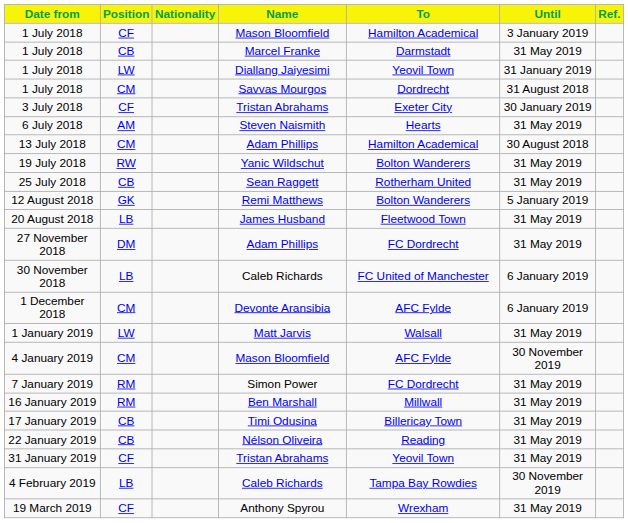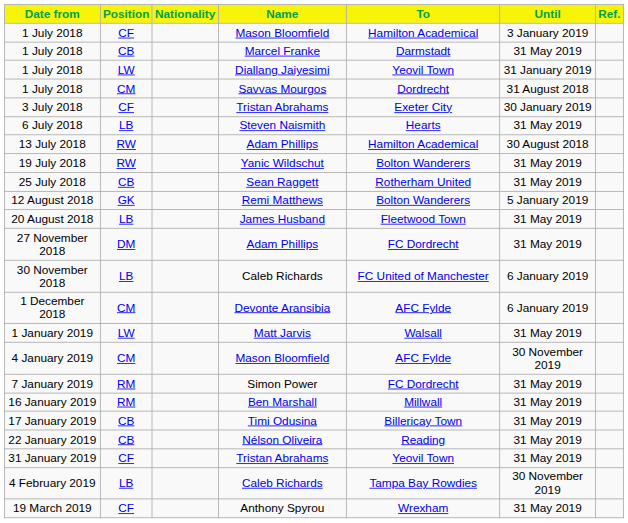 <table class="wikitable"  style="text-align:center; font-size:90%; ">
 <tr>
 <th style="background:#F7F408; color:#00A050; width:110px;">Date from</th>
 <th style="background:#F7F408; color:#00A050; width:50px;">Position</th>
 <th style="background:#F7F408; color:#00A050; width:50px;">Nationality</th>
 <th style="background:#F7F408; color:#00A050; width:150px;">Name</th>
 <th style="background:#F7F408; color:#00A050; width:180px;">To</th>
 <th style="background:#F7F408; color:#00A050; width:110px;">Until</th>
 <th style="background:#F7F408; color:#00A050; width:25px;">Ref.</th>
 </tr>
 <tr>
 <td>1 July 2018</td>
 <td><a href='#'>CF</a></td>
 <td></td>
 <td><a href='#'>Mason Bloomfield</a></td>
 <td> <a href='#'>Hamilton Academical</a></td>
 <td>3 January 2019</td>
 <td></td>
 </tr>
 <tr>
 <td>1 July 2018</td>
 <td><a href='#'>CB</a></td>
 <td></td>
 <td><a href='#'>Marcel Franke</a></td>
 <td> <a href='#'>Darmstadt</a></td>
 <td>31 May 2019</td>
 <td></td>
 </tr>
 <tr>
 <td>1 July 2018</td>
 <td><a href='#'>LW</a></td>
 <td></td>
 <td><a href='#'>Diallang Jaiyesimi</a></td>
 <td> <a href='#'>Yeovil Town</a></td>
 <td>31 January 2019</td>
 <td></td>
 </tr>
 <tr>
 <td>1 July 2018</td>
 <td><a href='#'>CM</a></td>
 <td></td>
 <td><a href='#'>Savvas Mourgos</a></td>
 <td> <a href='#'>Dordrecht</a></td>
 <td>31 August 2018</td>
 <td></td>
 </tr>
 <tr>
 <td>3 July 2018</td>
 <td><a href='#'>CF</a></td>
 <td></td>
 <td><a href='#'>Tristan Abrahams</a></td>
 <td> <a href='#'>Exeter City</a></td>
 <td>30 January 2019</td>
 <td></td>
 </tr>
 <tr>
 <td>6 July 2018</td>
-<td><a href='#'>AM</a></td>
+<td><a href='#'>LB</a></td>
 <td></td>
 <td><a href='#'>Steven Naismith</a></td>
 <td> <a href='#'>Hearts</a></td>
 <td>31 May 2019</td>
 <td></td>
 </tr>
 <tr>
 <td>13 July 2018</td>
-<td><a href='#'>CM</a></td>
+<td><a href='#'>RW</a></td>
 <td></td>
 <td><a href='#'>Adam Phillips</a></td>
 <td> <a href='#'>Hamilton Academical</a></td>
 <td>30 August 2018</td>
 <td></td>
 </tr>
 <tr>
 <td>19 July 2018</td>
 <td><a href='#'>RW</a></td>
 <td></td>
 <td><a href='#'>Yanic Wildschut</a></td>
 <td> <a href='#'>Bolton Wanderers</a></td>
 <td>31 May 2019</td>
 <td></td>
 </tr>
 <tr>
 <td>25 July 2018</td>
 <td><a href='#'>CB</a></td>
 <td></td>
 <td><a href='#'>Sean Raggett</a></td>
 <td> <a href='#'>Rotherham United</a></td>
 <td>31 May 2019</td>
 <td></td>
 </tr>
 <tr>
 <td>12 August 2018</td>
 <td><a href='#'>GK</a></td>
 <td></td>
 <td><a href='#'>Remi Matthews</a></td>
 <td> <a href='#'>Bolton Wanderers</a></td>
 <td>5 January 2019</td>
 <td></td>
 </tr>
 <tr>
 <td>20 August 2018</td>
 <td><a href='#'>LB</a></td>
 <td></td>
 <td><a href='#'>James Husband</a></td>
 <td> <a href='#'>Fleetwood Town</a></td>
 <td>31 May 2019</td>
 <td></td>
 </tr>
 <tr>
 <td>27 November 2018</td>
 <td><a href='#'>DM</a></td>
 <td></td>
 <td><a href='#'>Adam Phillips</a></td>
 <td> <a href='#'>FC Dordrecht</a></td>
 <td>31 May 2019</td>
 <td></td>
 </tr>
 <tr>
 <td>30 November 2018</td>
 <td><a href='#'>LB</a></td>
 <td></td>
 <td>Caleb Richards</td>
 <td> <a href='#'>FC United of Manchester</a></td>
 <td>6 January 2019</td>
 <td></td>
 </tr>
 <tr>
 <td>1 December 2018</td>
 <td><a href='#'>CM</a></td>
 <td></td>
 <td><a href='#'>Devonte Aransibia</a></td>
 <td> <a href='#'>AFC Fylde</a></td>
 <td>6 January 2019</td>
 <td></td>
 </tr>
 <tr>
 <td>1 January 2019</td>
 <td><a href='#'>LW</a></td>
 <td></td>
 <td><a href='#'>Matt Jarvis</a></td>
 <td> <a href='#'>Walsall</a></td>
 <td>31 May 2019</td>
 <td></td>
 </tr>
 <tr>
 <td>4 January 2019</td>
 <td><a href='#'>CM</a></td>
 <td></td>
 <td><a href='#'>Mason Bloomfield</a></td>
 <td> <a href='#'>AFC Fylde</a></td>
 <td>30 November 2019</td>
 <td></td>
 </tr>
 <tr>
 <td>7 January 2019</td>
 <td><a href='#'>RM</a></td>
 <td></td>
 <td>Simon Power</td>
 <td> <a href='#'>FC Dordrecht</a></td>
 <td>31 May 2019</td>
 <td></td>
 </tr>
 <tr>
 <td>16 January 2019</td>
 <td><a href='#'>RM</a></td>
 <td></td>
 <td><a href='#'>Ben Marshall</a></td>
 <td> <a href='#'>Millwall</a></td>
 <td>31 May 2019</td>
 <td></td>
 </tr>
 <tr>
 <td>17 January 2019</td>
 <td><a href='#'>CB</a></td>
 <td></td>
 <td><a href='#'>Timi Odusina</a></td>
 <td> <a href='#'>Billericay Town</a></td>
 <td>31 May 2019</td>
 <td></td>
 </tr>
 <tr>
 <td>22 January 2019</td>
 <td><a href='#'>CB</a></td>
 <td></td>
 <td><a href='#'>Nélson Oliveira</a></td>
 <td> <a href='#'>Reading</a></td>
 <td>31 May 2019</td>
 <td></td>
 </tr>
 <tr>
 <td>31 January 2019</td>
 <td><a href='#'>CF</a></td>
 <td></td>
 <td><a href='#'>Tristan Abrahams</a></td>
 <td> <a href='#'>Yeovil Town</a></td>
 <td>31 May 2019</td>
 <td></td>
 </tr>
 <tr>
 <td>4 February 2019</td>
 <td><a href='#'>LB</a></td>
 <td></td>
 <td><a href='#'>Caleb Richards</a></td>
 <td> <a href='#'>Tampa Bay Rowdies</a></td>
 <td>30 November 2019</td>
 <td></td>
 </tr>
 <tr>
 <td>19 March 2019</td>
 <td><a href='#'>CF</a></td>
 <td></td>
 <td>Anthony Spyrou</td>
 <td> <a href='#'>Wrexham</a></td>
 <td>31 May 2019</td>
 <td></td>
 </tr>
 </table>
